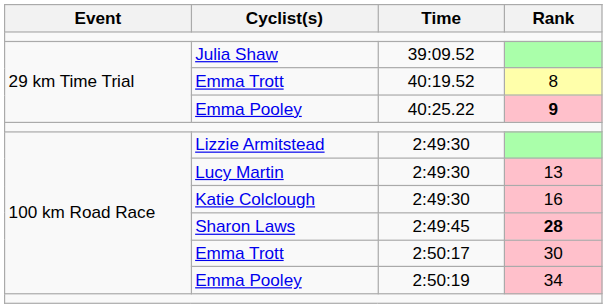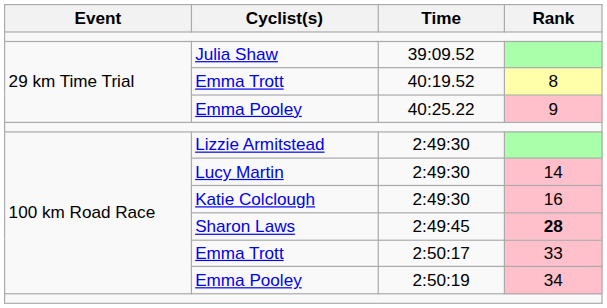 <table class=wikitable style="font-size:90%">
 <tr>
 <th width=150>Event</th>
 <th width=150>Cyclist(s)</th>
 <th width=100>Time</th>
 <th width=75>Rank</th>
 </tr>
 <tr>
 <td colspan="4" style="height:1px;;"></td>
 </tr>
 <tr>
 <td rowspan=3>29 km Time Trial</td>
 <td><a href='#'>Julia Shaw</a></td>
 <td style="text-align:center;">39:09.52</td>
 <td style="text-align:center; background:#afa;"></td>
 </tr>
 <tr>
 <td><a href='#'>Emma Trott</a></td>
 <td style="text-align:center;">40:19.52</td>
 <td style="text-align:center; background:#ffa;">8</td>
 </tr>
 <tr>
 <td><a href='#'>Emma Pooley</a></td>
 <td style="text-align:center;">40:25.22</td>
-<td style="text-align:center; background:pink;"><strong>9</strong></td>
+<td style="text-align:center; background:pink;">9</td>
 </tr>
 <tr>
 <td colspan="4" style="height:1px;;"></td>
 </tr>
 <tr>
 <td rowspan=6>100 km Road Race</td>
 <td><a href='#'>Lizzie Armitstead</a></td>
 <td style="text-align:center;">2:49:30</td>
 <td style="text-align:center; background:#afa;"></td>
 </tr>
 <tr>
 <td><a href='#'>Lucy Martin</a></td>
 <td style="text-align:center;">2:49:30</td>
-<td style="text-align:center; background:pink;">13</td>
+<td style="text-align:center; background:pink;">14</td>
 </tr>
 <tr>
 <td><a href='#'>Katie Colclough</a></td>
 <td style="text-align:center;">2:49:30</td>
 <td style="text-align:center; background:pink;">16</td>
 </tr>
 <tr>
 <td><a href='#'>Sharon Laws</a></td>
 <td style="text-align:center;">2:49:45</td>
 <td style="text-align:center; background:pink;"><strong>28</strong></td>
 </tr>
 <tr>
 <td><a href='#'>Emma Trott</a></td>
 <td style="text-align:center;">2:50:17</td>
-<td style="text-align:center; background:pink;">30</td>
+<td style="text-align:center; background:pink;">33</td>
 </tr>
 <tr>
 <td><a href='#'>Emma Pooley</a></td>
 <td style="text-align:center;">2:50:19</td>
 <td style="text-align:center; background:pink;">34</td>
 </tr>
 <tr>
 <td colspan="4" style="height:1px;;"></td>
 </tr>
 </table>
